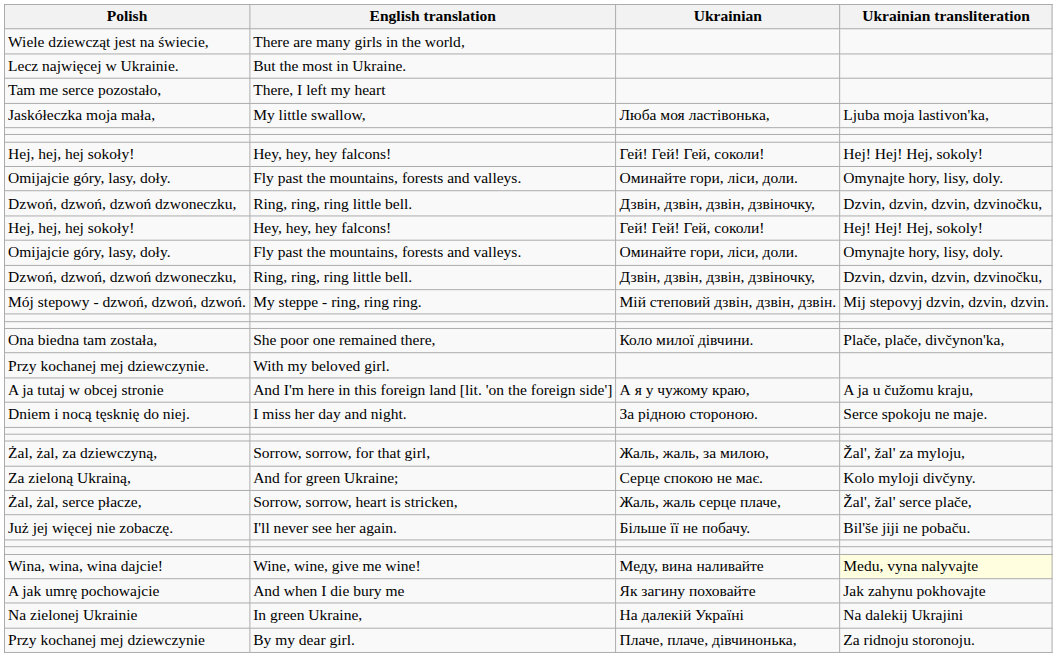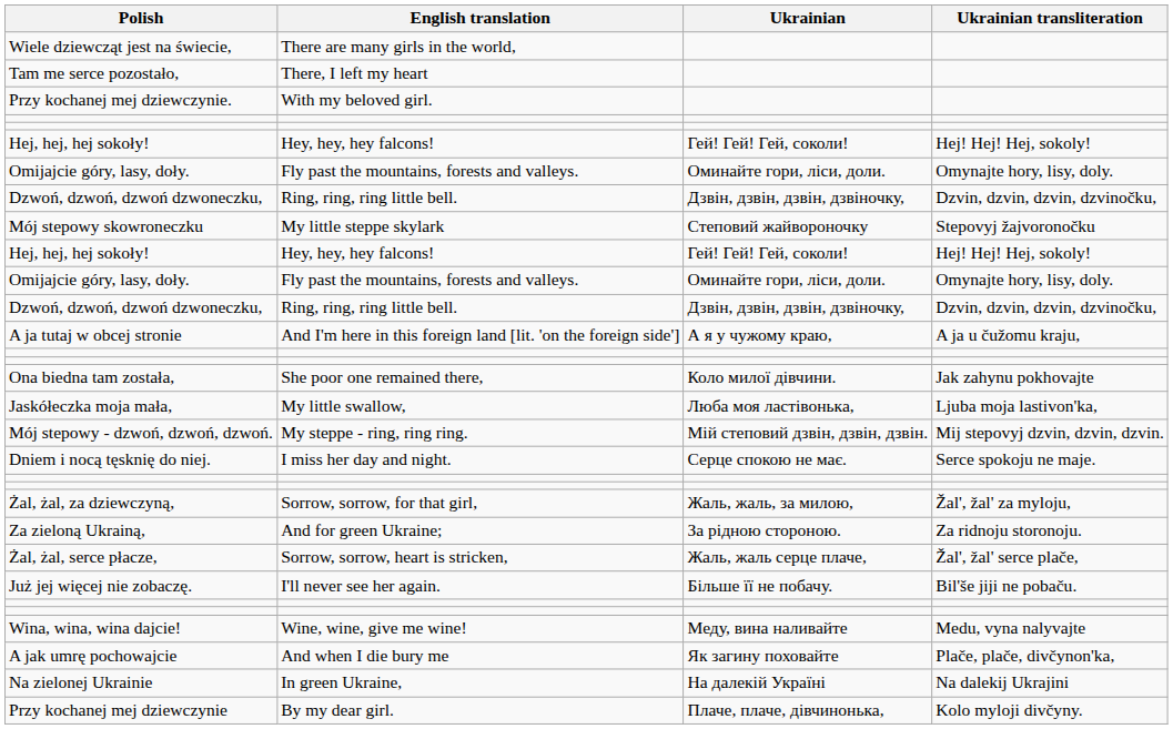 <table class="wikitable">
 <tr>
 <th>Polish</th>
 <th>English translation</th>
 <th>Ukrainian</th>
 <th>Ukrainian transliteration</th>
 </tr>
 <tr>
 <td>Wiele dziewcząt jest na świecie,</td>
 <td>There are many girls in the world,</td>
 <td></td>
 <td></td>
 </tr>
 <tr>
-<td>Lecz najwięcej w Ukrainie.</td>
-<td>But the most in Ukraine.</td>
-<td></td>
-<td></td>
-</tr>
-<tr>
 <td>Tam me serce pozostało,</td>
 <td>There, I left my heart</td>
 <td></td>
 <td></td>
 </tr>
 <tr>
-<td>Jaskółeczka moja mała,</td>
-<td>My little swallow,</td>
-<td>Люба моя ластівонька,</td>
-<td>Ljuba moja lastivon'ka,</td>
+<td>Przy kochanej mej dziewczynie.</td>
+<td>With my beloved girl.</td>
+<td></td>
+<td></td>
 </tr>
 <tr>
 <td></td>
 <td></td>
 <td></td>
 <td></td>
 </tr>
 <tr>
 <td></td>
 <td></td>
 <td></td>
 <td></td>
 </tr>
 <tr>
 <td>Hej, hej, hej sokoły!</td>
 <td>Hey, hey, hey falcons!</td>
 <td>Гей! Гей! Гей, соколи!</td>
 <td>Hej! Hej! Hej, sokoly!</td>
 </tr>
 <tr>
 <td>Omijajcie góry, lasy, doły.</td>
 <td>Fly past the mountains, forests and valleys.</td>
 <td>Оминайте гори, ліси, доли.</td>
 <td>Omynajte hory, lisy, doly.</td>
 </tr>
 <tr>
 <td>Dzwoń, dzwoń, dzwoń dzwoneczku,</td>
 <td>Ring, ring, ring little bell.</td>
 <td>Дзвін, дзвін, дзвін, дзвіночку,</td>
 <td>Dzvin, dzvin, dzvin, dzvinočku,</td>
 </tr>
 <tr>
+<td>Mój stepowy skowroneczku</td>
+<td>My little steppe skylark</td>
+<td>Степовий жайвороночку</td>
+<td>Stepovyj žajvoronočku</td>
+</tr>
+<tr>
 <td>Hej, hej, hej sokoły!</td>
 <td>Hey, hey, hey falcons!</td>
 <td>Гей! Гей! Гей, соколи!</td>
 <td>Hej! Hej! Hej, sokoly!</td>
 </tr>
 <tr>
 <td>Omijajcie góry, lasy, doły.</td>
 <td>Fly past the mountains, forests and valleys.</td>
 <td>Оминайте гори, ліси, доли.</td>
 <td>Omynajte hory, lisy, doly.</td>
 </tr>
 <tr>
 <td>Dzwoń, dzwoń, dzwoń dzwoneczku,</td>
 <td>Ring, ring, ring little bell.</td>
 <td>Дзвін, дзвін, дзвін, дзвіночку,</td>
 <td>Dzvin, dzvin, dzvin, dzvinočku,</td>
 </tr>
 <tr>
-<td>Mój stepowy - dzwoń, dzwoń, dzwoń.</td>
-<td>My steppe - ring, ring ring.</td>
-<td>Мій степовий дзвін, дзвін, дзвін.</td>
-<td>Mij stepovyj dzvin, dzvin, dzvin.</td>
+<td>A ja tutaj w obcej stronie</td>
+<td>And I'm here in this foreign land [lit. 'on the foreign side']</td>
+<td>А я у чужому краю,</td>
+<td>A ja u čužomu kraju,</td>
 </tr>
 <tr>
 <td></td>
 <td></td>
 <td></td>
 <td></td>
 </tr>
 <tr>
 <td></td>
 <td></td>
 <td></td>
 <td></td>
 </tr>
 <tr>
 <td>Ona biedna tam została,</td>
 <td>She poor one remained there,</td>
 <td>Коло милої дівчини.</td>
-<td>Plače, plače, divčynon'ka,</td>
+<td>Jak zahynu pokhovajte</td>
 </tr>
 <tr>
-<td>Przy kochanej mej dziewczynie.</td>
-<td>With my beloved girl.</td>
-<td></td>
-<td></td>
+<td>Jaskółeczka moja mała,</td>
+<td>My little swallow,</td>
+<td>Люба моя ластівонька,</td>
+<td>Ljuba moja lastivon'ka,</td>
 </tr>
 <tr>
-<td>A ja tutaj w obcej stronie</td>
-<td>And I'm here in this foreign land [lit. 'on the foreign side']</td>
-<td>А я у чужому краю,</td>
-<td>A ja u čužomu kraju,</td>
+<td>Mój stepowy - dzwoń, dzwoń, dzwoń.</td>
+<td>My steppe - ring, ring ring.</td>
+<td>Мій степовий дзвін, дзвін, дзвін.</td>
+<td>Mij stepovyj dzvin, dzvin, dzvin.</td>
 </tr>
 <tr>
 <td>Dniem i nocą tęsknię do niej.</td>
 <td>I miss her day and night.</td>
-<td>За рідною стороною.</td>
+<td>Серце спокою не має.</td>
 <td>Serce spokoju ne maje.</td>
 </tr>
 <tr>
 <td></td>
 <td></td>
 <td></td>
 <td></td>
 </tr>
 <tr>
 <td></td>
 <td></td>
 <td></td>
 <td></td>
 </tr>
 <tr>
 <td>Żal, żal, za dziewczyną,</td>
 <td>Sorrow, sorrow, for that girl,</td>
 <td>Жаль, жаль, за милою,</td>
 <td>Žal', žal' za myloju,</td>
 </tr>
 <tr>
 <td>Za zieloną Ukrainą,</td>
 <td>And for green Ukraine;</td>
-<td>Серце спокою не має.</td>
-<td>Kolo myloji divčyny.</td>
+<td>За рідною стороною.</td>
+<td>Za ridnoju storonoju.</td>
 </tr>
 <tr>
 <td>Żal, żal, serce płacze,</td>
 <td>Sorrow, sorrow, heart is stricken,</td>
 <td>Жаль, жаль серце плаче,</td>
 <td>Žal', žal' serce plače,</td>
 </tr>
 <tr>
 <td>Już jej więcej nie zobaczę.</td>
 <td>I'll never see her again.</td>
 <td>Більше її не побачу.</td>
 <td>Bil'še jiji ne pobaču.</td>
 </tr>
 <tr>
 <td></td>
 <td></td>
 <td></td>
 <td></td>
 </tr>
 <tr>
 <td></td>
 <td></td>
 <td></td>
 <td></td>
 </tr>
 <tr>
 <td>Wina, wina, wina dajcie!</td>
 <td>Wine, wine, give me wine!</td>
 <td>Меду, вина наливайте</td>
-<td style="background: lightyellow;">Medu, vyna nalyvajte</td>
+<td>Medu, vyna nalyvajte</td>
 </tr>
 <tr>
 <td>A jak umrę pochowajcie</td>
 <td>And when I die bury me</td>
 <td>Як загину поховайте</td>
-<td>Jak zahynu pokhovajte</td>
+<td>Plače, plače, divčynon'ka,</td>
 </tr>
 <tr>
 <td>Na zielonej Ukrainie</td>
 <td>In green Ukraine,</td>
 <td>На далекій Україні</td>
 <td>Na dalekij Ukrajini</td>
 </tr>
 <tr>
 <td>Przy kochanej mej dziewczynie</td>
 <td>By my dear girl.</td>
 <td>Плаче, плаче, дівчинонька,</td>
-<td>Za ridnoju storonoju.</td>
+<td>Kolo myloji divčyny.</td>
 </tr>
 </table>
